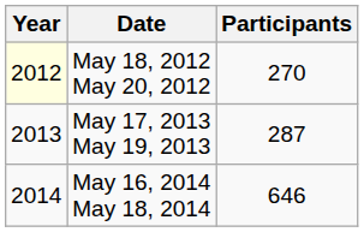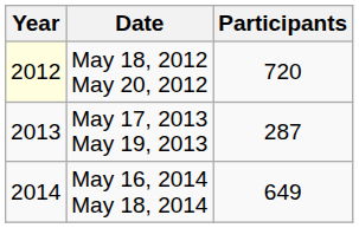 <table class=wikitable style="font-size:90%">
 <tr>
 <th>Year</th>
 <th>Date</th>
 <th>Participants</th>
 </tr>
 <tr>
 <td style="background: lightyellow;">2012</td>
 <td align="center">May 18, 2012<br>May 20, 2012</td>
-<td align="center">270</td>
+<td align="center">720</td>
 </tr>
 <tr>
 <td>2013</td>
 <td align="center">May 17, 2013<br>May 19, 2013</td>
 <td align="center">287</td>
 </tr>
 <tr>
 <td>2014</td>
 <td align="center">May 16, 2014<br>May 18, 2014</td>
-<td align="center">646</td>
+<td align="center">649</td>
 </tr>
 </table>
